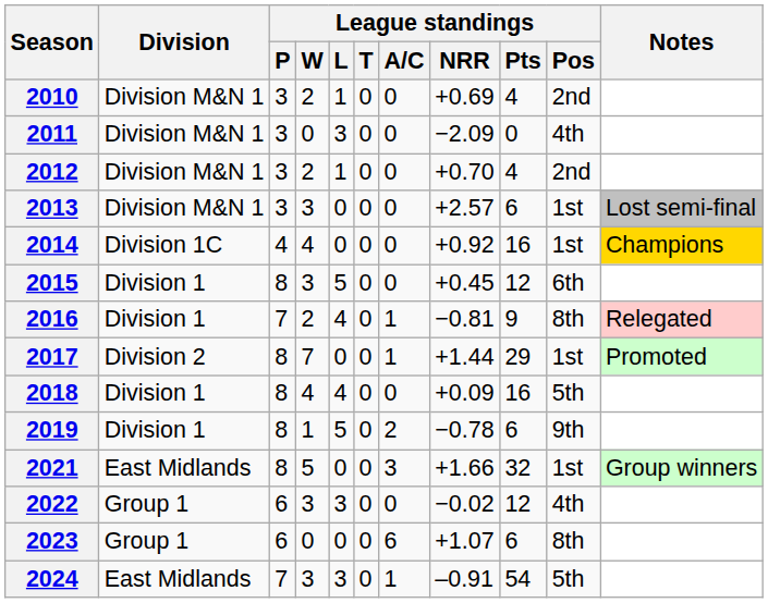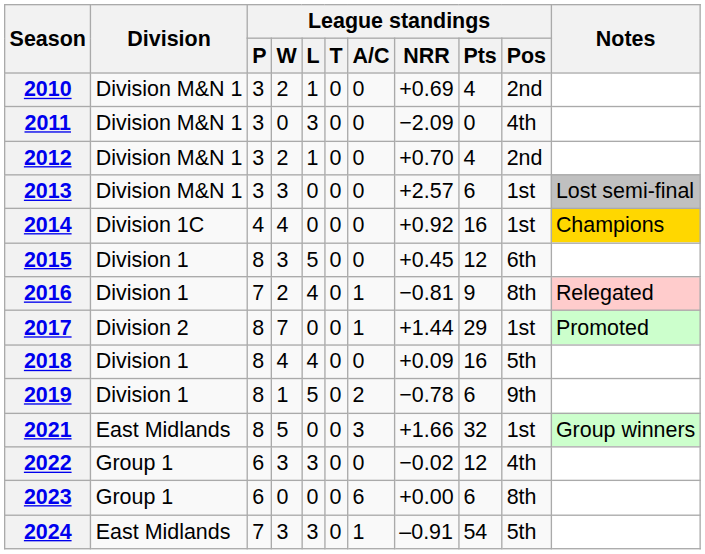 <table class="wikitable sortable">
 <tr>
 <th scope="col" rowspan="2">Season</th>
 <th scope="col" rowspan="2">Division</th>
 <th scope="col" colspan="8">League standings</th>
 <th scope="col" rowspan="2">Notes</th>
 </tr>
 <tr>
 <th scope="col">P</th>
 <th scope="col">W</th>
 <th scope="col">L</th>
 <th scope="col">T</th>
 <th scope="col">A/C</th>
 <th scope="col">NRR</th>
 <th scope="col">Pts</th>
 <th scope="col">Pos</th>
 </tr>
 <tr>
 <th scope="row"><a href='#'>2010</a></th>
 <td>Division M&N 1</td>
 <td>3</td>
 <td>2</td>
 <td>1</td>
 <td>0</td>
 <td>0</td>
 <td>+0.69</td>
 <td>4</td>
 <td>2nd</td>
 <td style="background: white;"></td>
 </tr>
 <tr>
 <th scope="row"><a href='#'>2011</a></th>
 <td>Division M&N 1</td>
 <td>3</td>
 <td>0</td>
 <td>3</td>
 <td>0</td>
 <td>0</td>
 <td>−2.09</td>
 <td>0</td>
 <td>4th</td>
 <td style="background: white;"></td>
 </tr>
 <tr>
 <th scope="row"><a href='#'>2012</a></th>
 <td>Division M&N 1</td>
 <td>3</td>
 <td>2</td>
 <td>1</td>
 <td>0</td>
 <td>0</td>
 <td>+0.70</td>
 <td>4</td>
 <td>2nd</td>
 <td style="background: white;"></td>
 </tr>
 <tr>
 <th scope="row"><a href='#'>2013</a></th>
 <td>Division M&N 1</td>
 <td>3</td>
 <td>3</td>
 <td>0</td>
 <td>0</td>
 <td>0</td>
 <td>+2.57</td>
 <td>6</td>
 <td>1st</td>
 <td style="background: silver;">Lost semi-final</td>
 </tr>
 <tr>
 <th scope="row"><a href='#'>2014</a></th>
 <td>Division 1C</td>
 <td>4</td>
 <td>4</td>
 <td>0</td>
 <td>0</td>
 <td>0</td>
 <td>+0.92</td>
 <td>16</td>
 <td>1st</td>
 <td style="background: gold;">Champions</td>
 </tr>
 <tr>
 <th scope="row"><a href='#'>2015</a></th>
 <td>Division 1</td>
 <td>8</td>
 <td>3</td>
 <td>5</td>
 <td>0</td>
 <td>0</td>
 <td>+0.45</td>
 <td>12</td>
 <td>6th</td>
 <td style="background: white;"></td>
 </tr>
 <tr>
 <th scope="row"><a href='#'>2016</a></th>
 <td>Division 1</td>
 <td>7</td>
 <td>2</td>
 <td>4</td>
 <td>0</td>
 <td>1</td>
 <td>−0.81</td>
 <td>9</td>
 <td>8th</td>
 <td style="background: #ffcccc;">Relegated</td>
 </tr>
 <tr>
 <th scope="row"><a href='#'>2017</a></th>
 <td>Division 2</td>
 <td>8</td>
 <td>7</td>
 <td>0</td>
 <td>0</td>
 <td>1</td>
 <td>+1.44</td>
 <td>29</td>
 <td>1st</td>
 <td style="background: #cfc;">Promoted</td>
 </tr>
 <tr>
 <th scope="row"><a href='#'>2018</a></th>
 <td>Division 1</td>
 <td>8</td>
 <td>4</td>
 <td>4</td>
 <td>0</td>
 <td>0</td>
 <td>+0.09</td>
 <td>16</td>
 <td>5th</td>
 <td style="background: white;"></td>
 </tr>
 <tr>
 <th scope="row"><a href='#'>2019</a></th>
 <td>Division 1</td>
 <td>8</td>
 <td>1</td>
 <td>5</td>
 <td>0</td>
 <td>2</td>
 <td>−0.78</td>
 <td>6</td>
 <td>9th</td>
 <td style="background: white;"></td>
 </tr>
 <tr>
 <th scope="row"><a href='#'>2021</a></th>
 <td>East Midlands</td>
 <td>8</td>
 <td>5</td>
 <td>0</td>
 <td>0</td>
 <td>3</td>
 <td>+1.66</td>
 <td>32</td>
 <td>1st</td>
 <td style="background: #cfc;">Group winners</td>
 </tr>
 <tr>
 <th scope="row"><a href='#'>2022</a></th>
 <td>Group 1</td>
 <td>6</td>
 <td>3</td>
 <td>3</td>
 <td>0</td>
 <td>0</td>
 <td>−0.02</td>
 <td>12</td>
 <td>4th</td>
 <td style="background: white;"></td>
 </tr>
 <tr>
 <th scope="row"><a href='#'>2023</a></th>
 <td>Group 1</td>
 <td>6</td>
 <td>0</td>
 <td>0</td>
 <td>0</td>
 <td>6</td>
-<td>+1.07</td>
+<td>+0.00</td>
 <td>6</td>
 <td>8th</td>
 <td style="background: white;"></td>
 </tr>
 <tr>
 <th scope="row"><a href='#'>2024</a></th>
 <td>East Midlands</td>
 <td>7</td>
 <td>3</td>
 <td>3</td>
 <td>0</td>
 <td>1</td>
 <td>–0.91</td>
 <td>54</td>
 <td>5th</td>
 <td style="background: white;"></td>
 </tr>
 </table>
